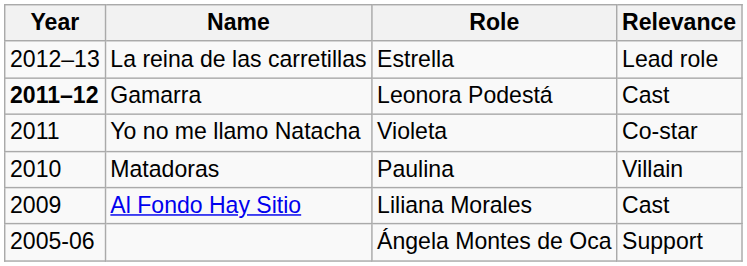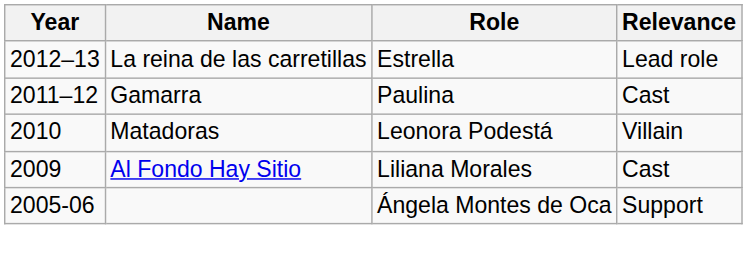 <table class="wikitable">
 <tr>
 <th>Year</th>
 <th>Name</th>
 <th>Role</th>
 <th>Relevance</th>
 </tr>
 <tr>
 <td>2012–13</td>
 <td>La reina de las carretillas</td>
 <td>Estrella</td>
 <td>Lead role</td>
 </tr>
 <tr>
-<td><strong>2011–12</strong></td>
+<td>2011–12</td>
 <td>Gamarra</td>
-<td>Leonora Podestá</td>
+<td>Paulina</td>
 <td>Cast</td>
-</tr>
-<tr>
-<td>2011</td>
-<td>Yo no me llamo Natacha</td>
-<td>Violeta</td>
-<td>Co-star</td>
 </tr>
 <tr>
 <td>2010</td>
 <td>Matadoras </td>
-<td>Paulina</td>
+<td>Leonora Podestá</td>
 <td>Villain</td>
 </tr>
 <tr>
 <td>2009</td>
 <td><a href='#'>Al Fondo Hay Sitio</a></td>
 <td>Liliana Morales</td>
 <td>Cast</td>
 </tr>
 <tr>
 <td>2005-06</td>
 <td><em></em></td>
 <td>Ángela Montes de Oca</td>
 <td>Support</td>
 </tr>
 </table>
